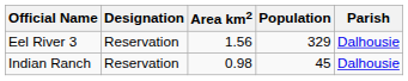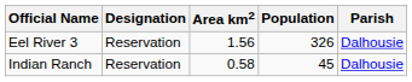 <table class="wikitable">
 <tr>
 <th>Official Name</th>
 <th>Designation</th>
 <th>Area km<sup>2</sup></th>
 <th>Population</th>
 <th>Parish</th>
 </tr>
 <tr>
 <td>Eel River 3</td>
 <td>Reservation</td>
 <td align="right">1.56</td>
-<td align="right">329</td>
+<td align="right">326</td>
 <td align="center"><a href='#'>Dalhousie</a></td>
 </tr>
 <tr>
 <td>Indian Ranch</td>
 <td>Reservation</td>
-<td align="right">0.98</td>
+<td align="right">0.58</td>
 <td align="right">45</td>
 <td align="center"><a href='#'>Dalhousie</a></td>
 </tr>
 </table>
